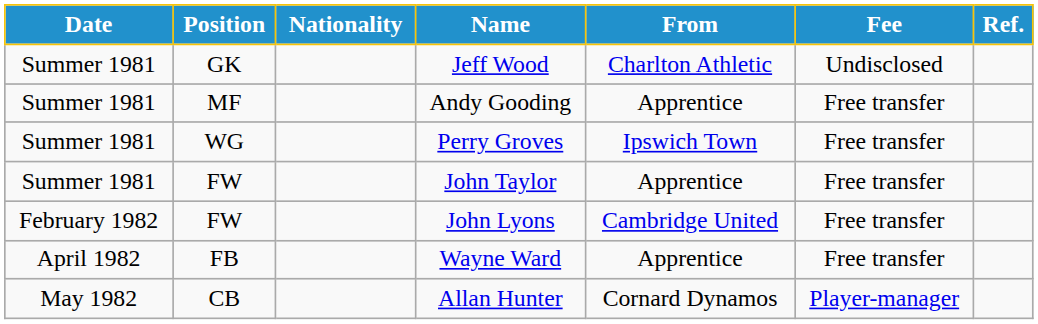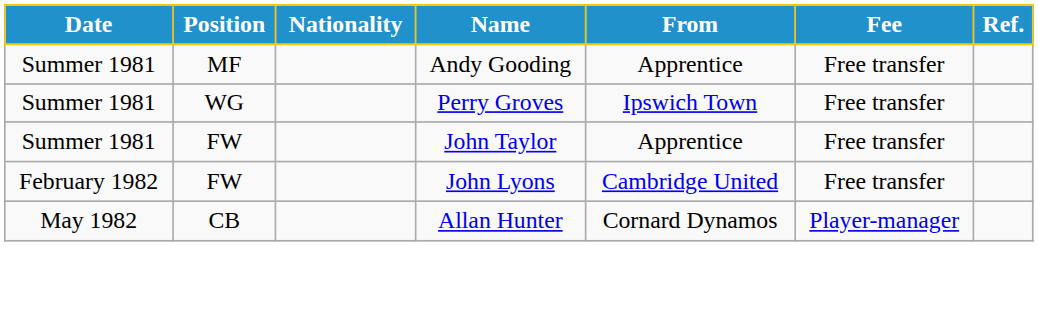 <table class="wikitable" style="text-align:center; font-size:90%; width:100%;">
 <tr>
 <th style="background:#2191CC; color:white; border:1px solid #F7C408; text-align:center;">Date</th>
 <th style="background:#2191CC; color:white; border:1px solid #F7C408; text-align:center;">Position</th>
 <th style="background:#2191CC; color:white; border:1px solid #F7C408; text-align:center;">Nationality</th>
 <th style="background:#2191CC; color:white; border:1px solid #F7C408; text-align:center;">Name</th>
 <th style="background:#2191CC; color:white; border:1px solid #F7C408; text-align:center;">From</th>
 <th style="background:#2191CC; color:white; border:1px solid #F7C408; text-align:center;">Fee</th>
 <th style="background:#2191CC; color:white; border:1px solid #F7C408; text-align:center;">Ref.</th>
-</tr>
-<tr>
-<td>Summer 1981</td>
-<td>GK</td>
-<td></td>
-<td><a href='#'>Jeff Wood</a></td>
-<td> <a href='#'>Charlton Athletic</a></td>
-<td>Undisclosed</td>
-<td></td>
 </tr>
 <tr>
 <td>Summer 1981</td>
 <td>MF</td>
 <td></td>
 <td>Andy Gooding</td>
 <td>Apprentice</td>
 <td>Free transfer</td>
 <td></td>
 </tr>
 <tr>
 <td>Summer 1981</td>
 <td>WG</td>
 <td></td>
 <td><a href='#'>Perry Groves</a></td>
 <td> <a href='#'>Ipswich Town</a></td>
 <td>Free transfer</td>
 <td></td>
 </tr>
 <tr>
 <td>Summer 1981</td>
 <td>FW</td>
 <td></td>
 <td><a href='#'>John Taylor</a></td>
 <td>Apprentice</td>
 <td>Free transfer</td>
 <td></td>
 </tr>
 <tr>
 <td>February 1982</td>
 <td>FW</td>
 <td></td>
 <td><a href='#'>John Lyons</a></td>
 <td> <a href='#'>Cambridge United</a></td>
 <td>Free transfer</td>
 <td></td>
 </tr>
 <tr>
-<td>April 1982</td>
-<td>FB</td>
-<td></td>
-<td><a href='#'>Wayne Ward</a></td>
-<td>Apprentice</td>
-<td>Free transfer</td>
-<td></td>
-</tr>
-<tr>
 <td>May 1982</td>
 <td>CB</td>
 <td></td>
 <td><a href='#'>Allan Hunter</a></td>
 <td> Cornard Dynamos</td>
 <td><a href='#'>Player-manager</a></td>
 <td></td>
 </tr>
 </table>
